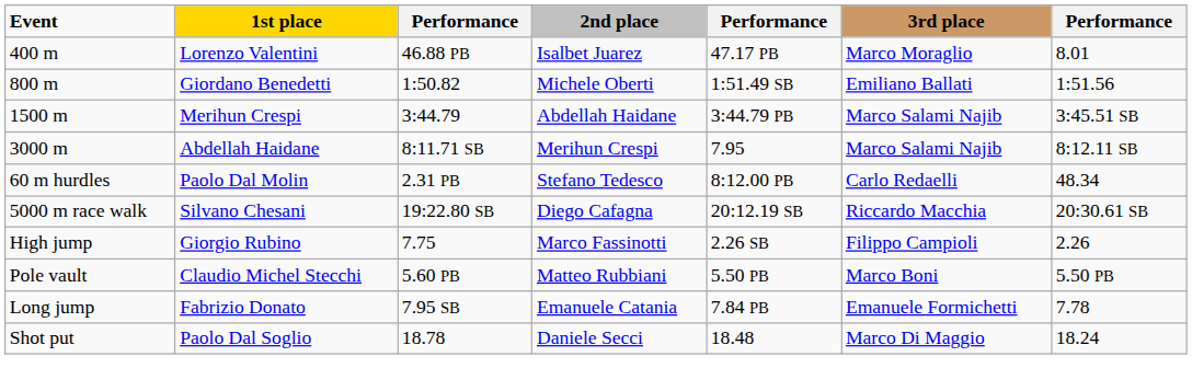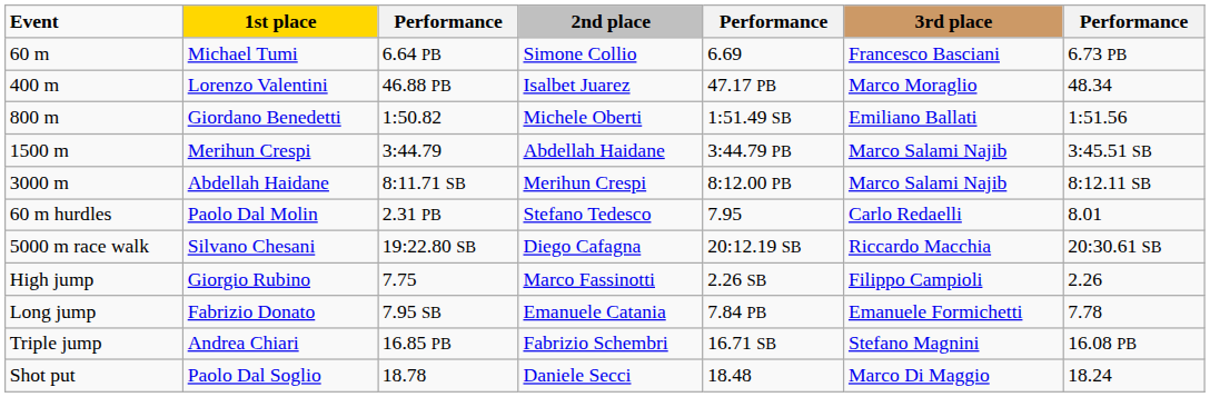 <table class="wikitable" width=70% style="font-size:90%; text-align:left;">
 <tr>
 <td><strong>Event</strong></td>
 <th style="background-color:gold;"> <strong>1st place</strong></th>
 <th>Performance</th>
 <th style="background-color:silver;"> <strong>2nd place</strong></th>
 <th>Performance</th>
 <th style="background-color:#CC9966;"> <strong>3rd place</strong></th>
 <th>Performance</th>
 </tr>
 <tr>
+<td>60 m</td>
+<td><a href='#'>Michael Tumi</a></td>
+<td>6.64 <small> PB</small></td>
+<td><a href='#'>Simone Collio</a></td>
+<td>6.69</td>
+<td><a href='#'>Francesco Basciani</a></td>
+<td>6.73 <small> PB</small></td>
+</tr>
+<tr>
 <td>400 m</td>
 <td><a href='#'>Lorenzo Valentini</a></td>
 <td>46.88 <small> PB</small></td>
 <td><a href='#'>Isalbet Juarez</a></td>
 <td>47.17 <small> PB</small></td>
 <td><a href='#'>Marco Moraglio</a></td>
-<td>8.01</td>
+<td>48.34</td>
 </tr>
 <tr>
 <td>800 m</td>
 <td><a href='#'>Giordano Benedetti</a></td>
 <td>1:50.82</td>
 <td><a href='#'>Michele Oberti</a></td>
 <td>1:51.49 <small> SB</small></td>
 <td><a href='#'>Emiliano Ballati</a></td>
 <td>1:51.56</td>
 </tr>
 <tr>
 <td>1500 m</td>
 <td><a href='#'>Merihun Crespi</a></td>
 <td>3:44.79</td>
 <td><a href='#'>Abdellah Haidane</a></td>
 <td>3:44.79 <small> PB</small></td>
 <td><a href='#'>Marco Salami Najib</a></td>
 <td>3:45.51 <small> SB</small></td>
 </tr>
 <tr>
 <td>3000 m</td>
 <td><a href='#'>Abdellah Haidane</a></td>
 <td>8:11.71 <small> SB</small></td>
 <td><a href='#'>Merihun Crespi</a></td>
-<td>7.95</td>
+<td>8:12.00 <small> PB</small></td>
 <td><a href='#'>Marco Salami Najib</a></td>
 <td>8:12.11 <small> SB</small></td>
 </tr>
 <tr>
 <td>60 m hurdles</td>
 <td><a href='#'>Paolo Dal Molin</a></td>
 <td>2.31 <small> PB</small></td>
 <td><a href='#'>Stefano Tedesco</a></td>
-<td>8:12.00 <small> PB</small></td>
+<td>7.95</td>
 <td><a href='#'>Carlo Redaelli</a></td>
-<td>48.34</td>
+<td>8.01</td>
 </tr>
 <tr>
 <td>5000 m race walk</td>
 <td><a href='#'>Silvano Chesani</a></td>
 <td>19:22.80 <small> SB</small></td>
 <td><a href='#'>Diego Cafagna</a></td>
 <td>20:12.19 <small> SB</small></td>
 <td><a href='#'>Riccardo Macchia</a></td>
 <td>20:30.61 <small> SB</small></td>
 </tr>
 <tr>
 <td>High jump</td>
 <td><a href='#'>Giorgio Rubino</a></td>
 <td>7.75</td>
 <td><a href='#'>Marco Fassinotti</a></td>
 <td>2.26 <small> SB</small></td>
 <td><a href='#'>Filippo Campioli</a></td>
 <td>2.26</td>
 </tr>
 <tr>
-<td>Pole vault</td>
-<td><a href='#'>Claudio Michel Stecchi</a></td>
-<td>5.60 <small> PB</small></td>
-<td><a href='#'>Matteo Rubbiani</a></td>
-<td>5.50 <small> PB</small></td>
-<td><a href='#'>Marco Boni</a></td>
-<td>5.50 <small> PB</small></td>
-</tr>
-<tr>
 <td>Long jump</td>
 <td><a href='#'>Fabrizio Donato</a></td>
 <td>7.95 <small> SB</small></td>
 <td><a href='#'>Emanuele Catania</a></td>
 <td>7.84 <small> PB</small></td>
 <td><a href='#'>Emanuele Formichetti</a></td>
 <td>7.78</td>
+</tr>
+<tr>
+<td>Triple jump</td>
+<td><a href='#'>Andrea Chiari</a></td>
+<td>16.85 <small> PB</small></td>
+<td><a href='#'>Fabrizio Schembri</a></td>
+<td>16.71 <small> SB</small></td>
+<td><a href='#'>Stefano Magnini</a></td>
+<td>16.08 <small> PB</small></td>
 </tr>
 <tr>
 <td>Shot put</td>
 <td><a href='#'>Paolo Dal Soglio</a></td>
 <td>18.78</td>
 <td><a href='#'>Daniele Secci</a></td>
 <td>18.48</td>
 <td><a href='#'>Marco Di Maggio</a></td>
 <td>18.24</td>
 </tr>
 </table>
